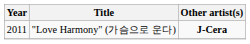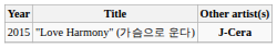 <table class="wikitable" style="text-align: center;">
 <tr>
 <th>Year</th>
 <th>Title</th>
 <th>Other artist(s)</th>
 </tr>
 <tr>
-<td>2011</td>
+<td>2015</td>
 <td>"Love Harmony" (가슴으로 운다)</td>
 <td><strong>J-Cera</strong></td>
 </tr>
 <tr>
 </tr>
 </table>
